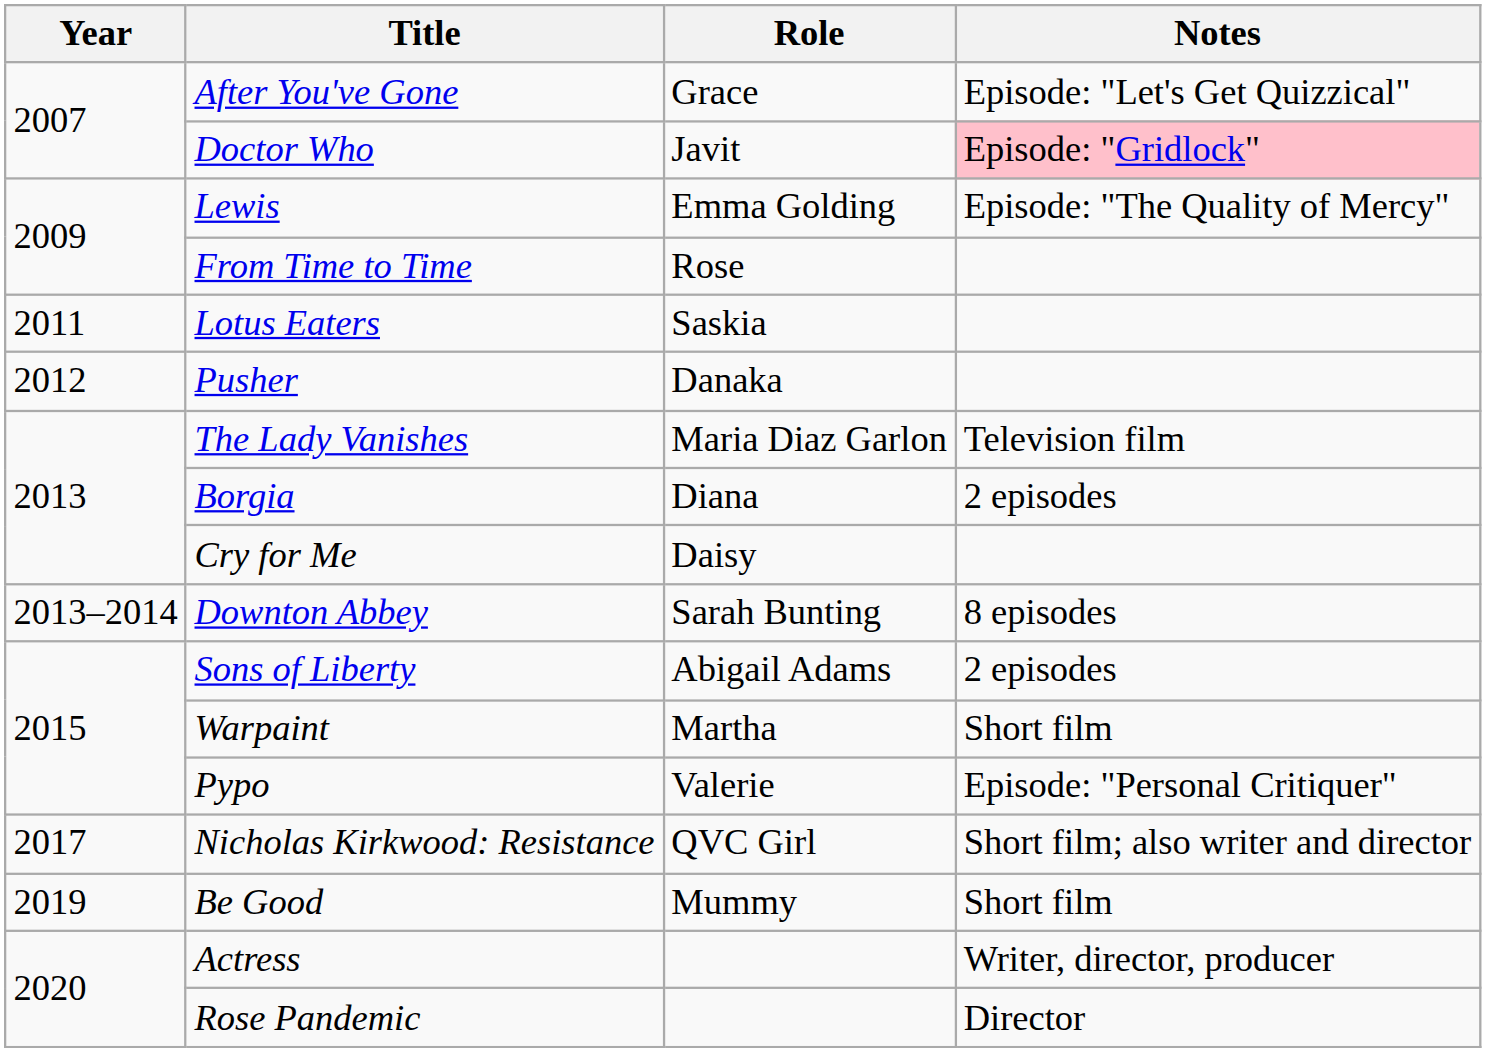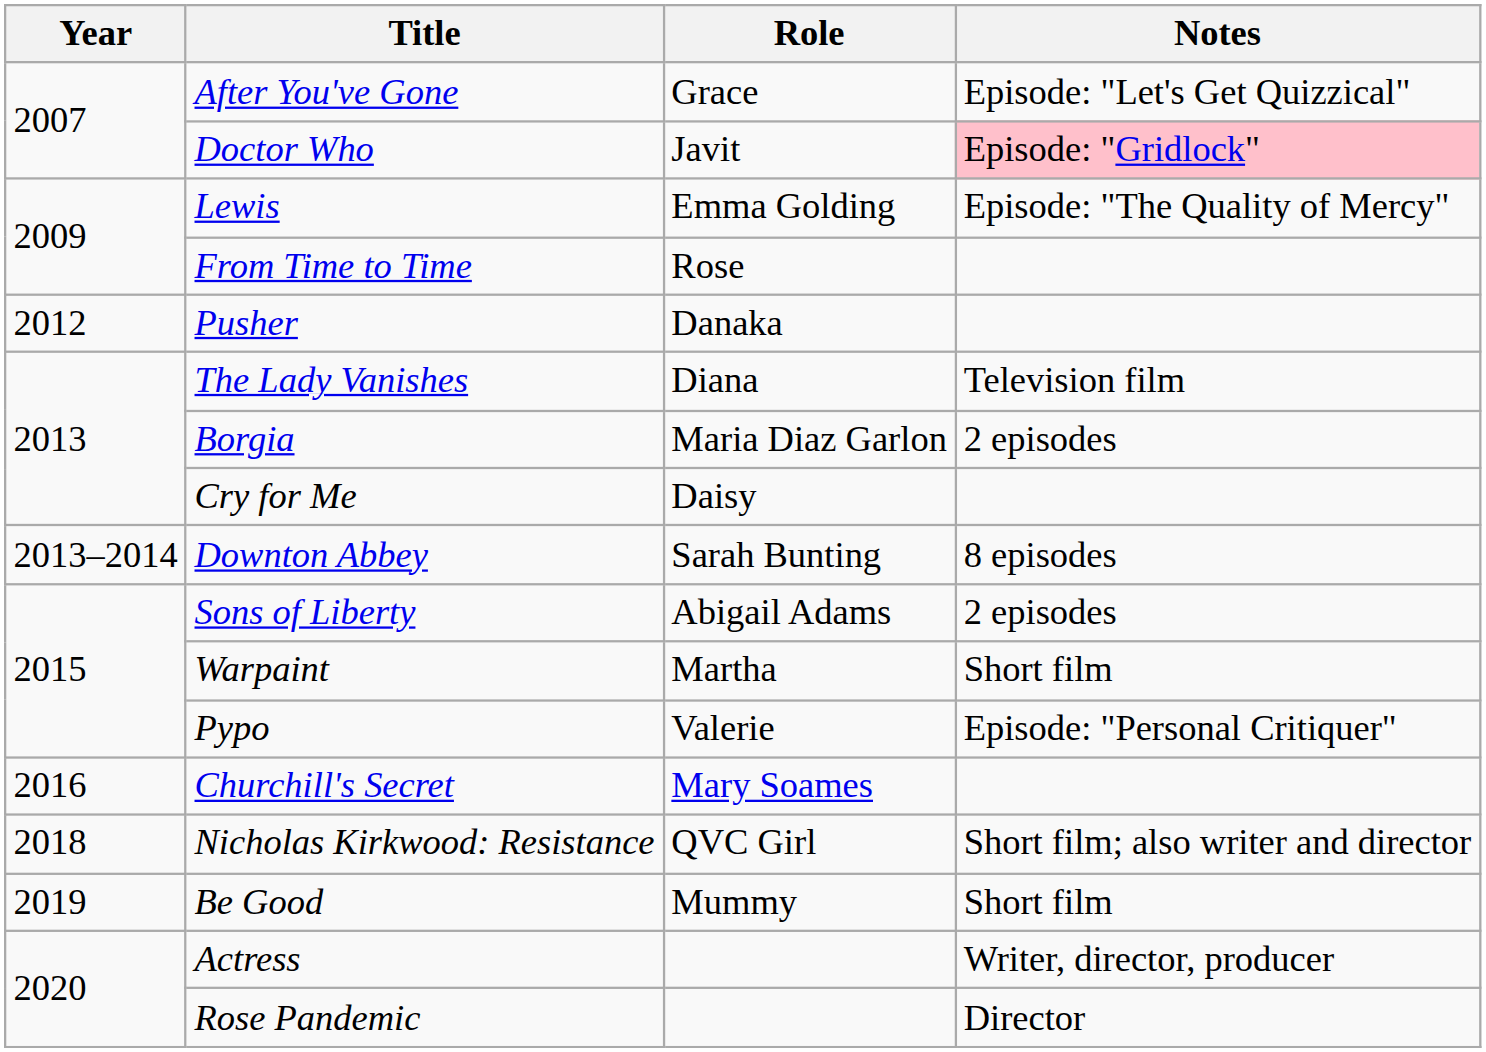 <table class="wikitable">
 <tr>
 <th>Year</th>
 <th>Title</th>
 <th>Role</th>
 <th>Notes</th>
 </tr>
 <tr>
 <td rowspan="2">2007</td>
 <td><em><a href='#'>After You've Gone</a></em></td>
 <td>Grace</td>
 <td>Episode: "Let's Get Quizzical"</td>
 </tr>
 <tr>
 <td><em><a href='#'>Doctor Who</a></em></td>
 <td>Javit</td>
 <td style="background: pink;">Episode: "<a href='#'>Gridlock</a>"</td>
 </tr>
 <tr>
 <td rowspan="2">2009</td>
 <td><em><a href='#'>Lewis</a></em></td>
 <td>Emma Golding</td>
 <td>Episode: "The Quality of Mercy"</td>
 </tr>
 <tr>
 <td><em><a href='#'>From Time to Time</a></em></td>
 <td>Rose</td>
 <td></td>
 </tr>
 <tr>
-<td>2011</td>
-<td><em><a href='#'>Lotus Eaters</a></em></td>
-<td>Saskia</td>
-<td></td>
-</tr>
-<tr>
 <td>2012</td>
 <td><em><a href='#'>Pusher</a></em></td>
 <td>Danaka</td>
 <td></td>
 </tr>
 <tr>
 <td rowspan="3">2013</td>
 <td><em><a href='#'>The Lady Vanishes</a></em></td>
-<td>Maria Diaz Garlon</td>
+<td>Diana</td>
 <td>Television film</td>
 </tr>
 <tr>
 <td><em><a href='#'>Borgia</a></em></td>
-<td>Diana</td>
+<td>Maria Diaz Garlon</td>
 <td>2 episodes</td>
 </tr>
 <tr>
 <td><em>Cry for Me</em></td>
 <td>Daisy</td>
 <td></td>
 </tr>
 <tr>
 <td>2013–2014</td>
 <td><em><a href='#'>Downton Abbey</a></em></td>
 <td>Sarah Bunting</td>
 <td>8 episodes</td>
 </tr>
 <tr>
 <td rowspan="3">2015</td>
 <td><em><a href='#'>Sons of Liberty</a></em></td>
 <td>Abigail Adams</td>
 <td>2 episodes</td>
 </tr>
 <tr>
 <td><em>Warpaint</em></td>
 <td>Martha</td>
 <td>Short film</td>
 </tr>
 <tr>
 <td><em>Pypo</em></td>
 <td>Valerie</td>
 <td>Episode: "Personal Critiquer"</td>
 </tr>
 <tr>
-<td>2017</td>
+<td>2016</td>
+<td><em><a href='#'>Churchill's Secret</a></em></td>
+<td><a href='#'>Mary Soames</a></td>
+<td></td>
+</tr>
+<tr>
+<td>2018</td>
 <td><em>Nicholas Kirkwood: Resistance</em></td>
 <td>QVC Girl</td>
 <td>Short film; also writer and director</td>
 </tr>
 <tr>
 <td>2019</td>
 <td><em>Be Good</em></td>
 <td>Mummy</td>
 <td>Short film</td>
 </tr>
 <tr>
 <td rowspan="2">2020</td>
 <td><em>Actress</em></td>
 <td></td>
 <td>Writer, director, producer</td>
 </tr>
 <tr>
 <td><em>Rose Pandemic</em></td>
 <td></td>
 <td>Director</td>
 </tr>
 </table>
